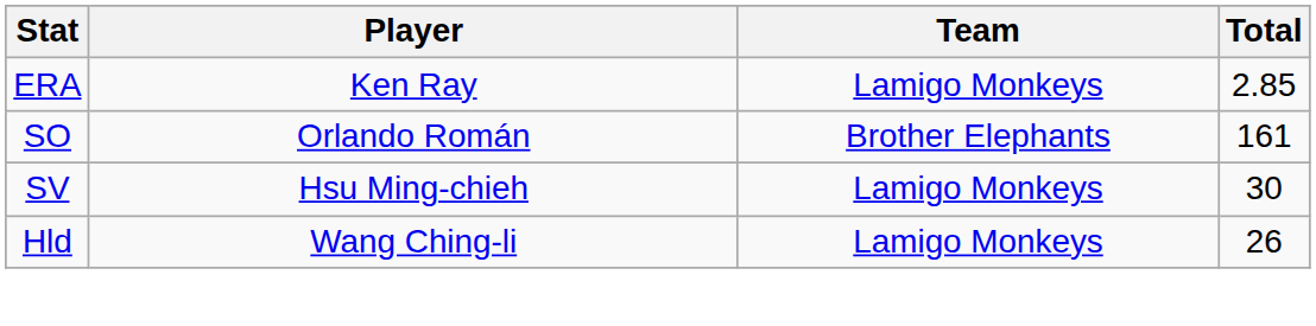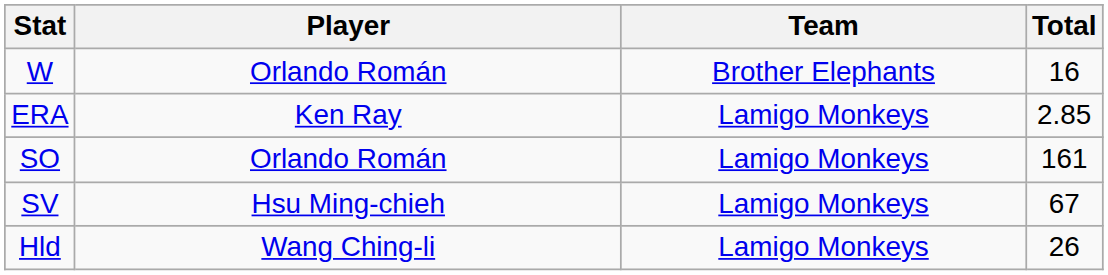 <table class="wikitable"  style="width:50%; text-align:center;">
 <tr>
 <th style="width:5%;">Stat</th>
 <th style="width:55%;">Player</th>
 <th style="width:55%;">Team</th>
 <th style="width:5%;">Total</th>
+</tr>
+<tr>
+<td><a href='#'>W</a></td>
+<td><a href='#'>Orlando Román</a></td>
+<td><a href='#'>Brother Elephants</a></td>
+<td>16</td>
 </tr>
 <tr>
 <td><a href='#'>ERA</a></td>
 <td><a href='#'>Ken Ray</a></td>
 <td><a href='#'>Lamigo Monkeys</a></td>
 <td>2.85</td>
 </tr>
 <tr>
 <td><a href='#'>SO</a></td>
 <td><a href='#'>Orlando Román</a></td>
-<td><a href='#'>Brother Elephants</a></td>
+<td><a href='#'>Lamigo Monkeys</a></td>
 <td>161</td>
 </tr>
 <tr>
 <td><a href='#'>SV</a></td>
 <td><a href='#'>Hsu Ming-chieh</a></td>
 <td><a href='#'>Lamigo Monkeys</a></td>
-<td>30</td>
+<td>67</td>
 </tr>
 <tr>
 <td><a href='#'>Hld</a></td>
 <td><a href='#'>Wang Ching-li</a></td>
 <td><a href='#'>Lamigo Monkeys</a></td>
 <td>26</td>
 </tr>
 </table>
